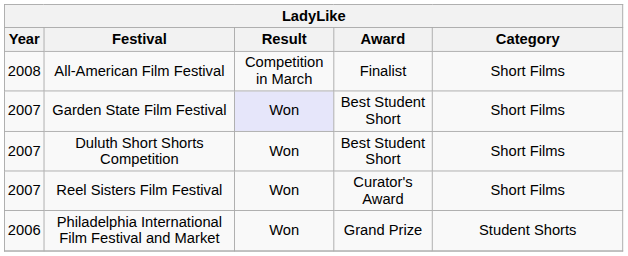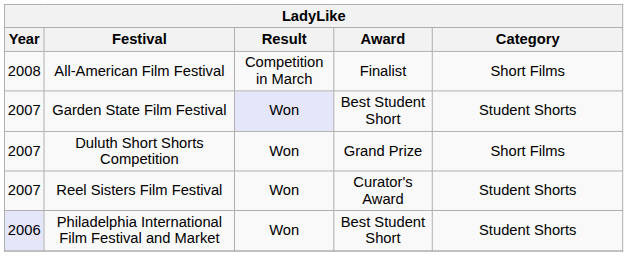 <table class="wikitable">
 <tr>
 <th colspan="5" align="center">LadyLike</th>
 </tr>
 <tr>
 <th width="33">Year</th>
 <th width="200">Festival</th>
 <th width="100">Result</th>
 <th width="100">Award</th>
 <th width="200">Category</th>
 </tr>
 <tr>
 <td align="center">2008</td>
 <td align="center">All-American Film Festival </td>
 <td align="center">Competition in March</td>
 <td align="center">Finalist</td>
 <td align="center">Short Films</td>
 </tr>
 <tr>
 <td align="center">2007</td>
 <td align="center">Garden State Film Festival </td>
 <td align="center" style="background: lavender;">Won</td>
 <td align="center">Best Student Short</td>
-<td align="center">Short Films</td>
+<td align="center">Student Shorts</td>
 </tr>
 <tr>
 <td align="center">2007</td>
 <td align="center">Duluth Short Shorts Competition</td>
 <td align="center">Won</td>
-<td align="center">Best Student Short</td>
+<td align="center">Grand Prize</td>
 <td align="center">Short Films</td>
 </tr>
 <tr>
 <td align="center">2007</td>
 <td align="center">Reel Sisters Film Festival </td>
 <td align="center">Won</td>
 <td align="center">Curator's Award</td>
-<td align="center">Short Films</td>
+<td align="center">Student Shorts</td>
 </tr>
 <tr>
-<td align="center">2006</td>
+<td align="center" style="background: lavender;">2006</td>
 <td align="center">Philadelphia International Film Festival and Market </td>
 <td align="center">Won</td>
-<td align="center">Grand Prize</td>
+<td align="center">Best Student Short</td>
 <td align="center">Student Shorts</td>
 </tr>
 <tr>
 </tr>
 </table>
